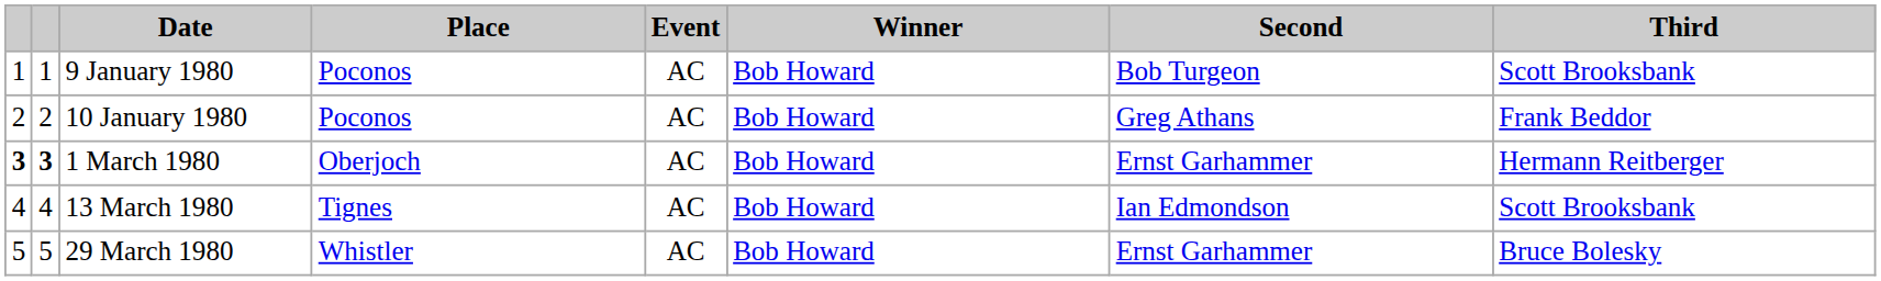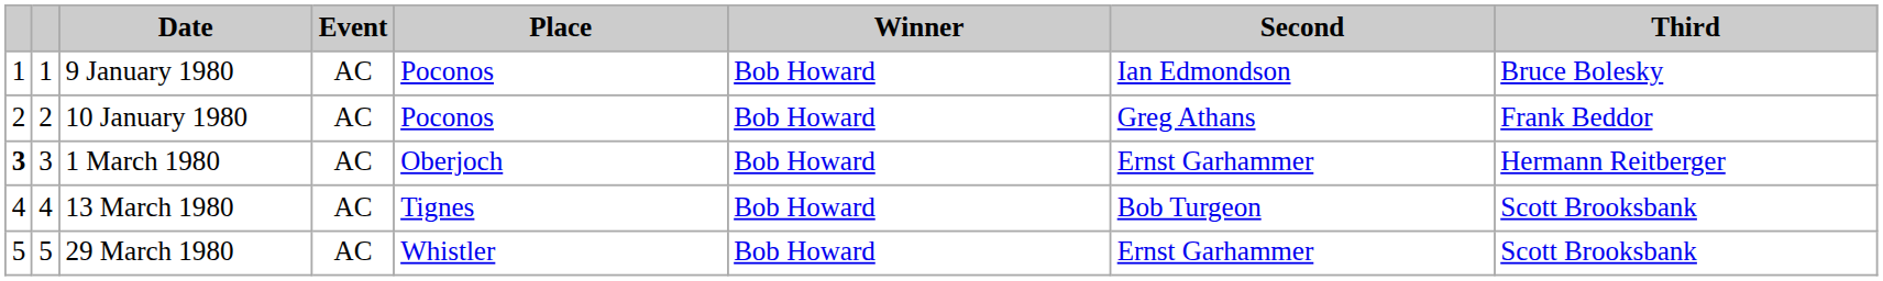 <table class="wikitable plainrowheaders" style="background:#fff; font-size:86%; line-height:16px; border:grey solid 1px; border-collapse:collapse;">
 <tr style="background:#ccc; text-align:center;">
 <th scope="col" style="background:#ccc; width=20 px;"></th>
 <th scope="col" style="background:#ccc; width=30 px;"></th>
 <th scope="col" style="background:#ccc; width:120px;">Date</th>
+<th scope="col" style="background:#ccc; width:15px;">Event</th>
 <th scope="col" style="background:#ccc; width:160px;">Place</th>
-<th scope="col" style="background:#ccc; width:15px;">Event</th>
 <th scope="col" style="background:#ccc; width:185px;">Winner</th>
 <th scope="col" style="background:#ccc; width:185px;">Second</th>
 <th scope="col" style="background:#ccc; width:185px;">Third</th>
 </tr>
 <tr>
 <td align=center>1</td>
 <td align=center>1</td>
 <td>9 January 1980</td>
+<td align=center>AC</td>
 <td> <a href='#'>Poconos</a></td>
-<td align=center>AC</td>
 <td> <a href='#'>Bob Howard</a></td>
-<td> <a href='#'>Bob Turgeon</a></td>
-<td> <a href='#'>Scott Brooksbank</a></td>
+<td> <a href='#'>Ian Edmondson</a></td>
+<td> <a href='#'>Bruce Bolesky</a></td>
 </tr>
 <tr>
 <td align=center>2</td>
 <td align=center>2</td>
 <td>10 January 1980</td>
+<td align=center>AC</td>
 <td> <a href='#'>Poconos</a></td>
-<td align=center>AC</td>
 <td> <a href='#'>Bob Howard</a></td>
 <td> <a href='#'>Greg Athans</a></td>
 <td> <a href='#'>Frank Beddor</a></td>
 </tr>
 <tr>
 <td align=center><strong>3</strong></td>
-<td align=center><strong>3</strong></td>
+<td align=center>3</td>
 <td>1 March 1980</td>
+<td align=center>AC</td>
 <td> <a href='#'>Oberjoch</a></td>
-<td align=center>AC</td>
 <td> <a href='#'>Bob Howard</a></td>
 <td> <a href='#'>Ernst Garhammer</a></td>
 <td> <a href='#'>Hermann Reitberger</a></td>
 </tr>
 <tr>
 <td align=center>4</td>
 <td align=center>4</td>
 <td>13 March 1980</td>
+<td align=center>AC</td>
 <td> <a href='#'>Tignes</a></td>
-<td align=center>AC</td>
 <td> <a href='#'>Bob Howard</a></td>
-<td> <a href='#'>Ian Edmondson</a></td>
+<td> <a href='#'>Bob Turgeon</a></td>
 <td> <a href='#'>Scott Brooksbank</a></td>
 </tr>
 <tr>
 <td align=center>5</td>
 <td align=center>5</td>
 <td>29 March 1980</td>
+<td align=center>AC</td>
 <td> <a href='#'>Whistler</a></td>
-<td align=center>AC</td>
 <td> <a href='#'>Bob Howard</a></td>
 <td> <a href='#'>Ernst Garhammer</a></td>
-<td> <a href='#'>Bruce Bolesky</a></td>
+<td> <a href='#'>Scott Brooksbank</a></td>
 </tr>
 </table>
